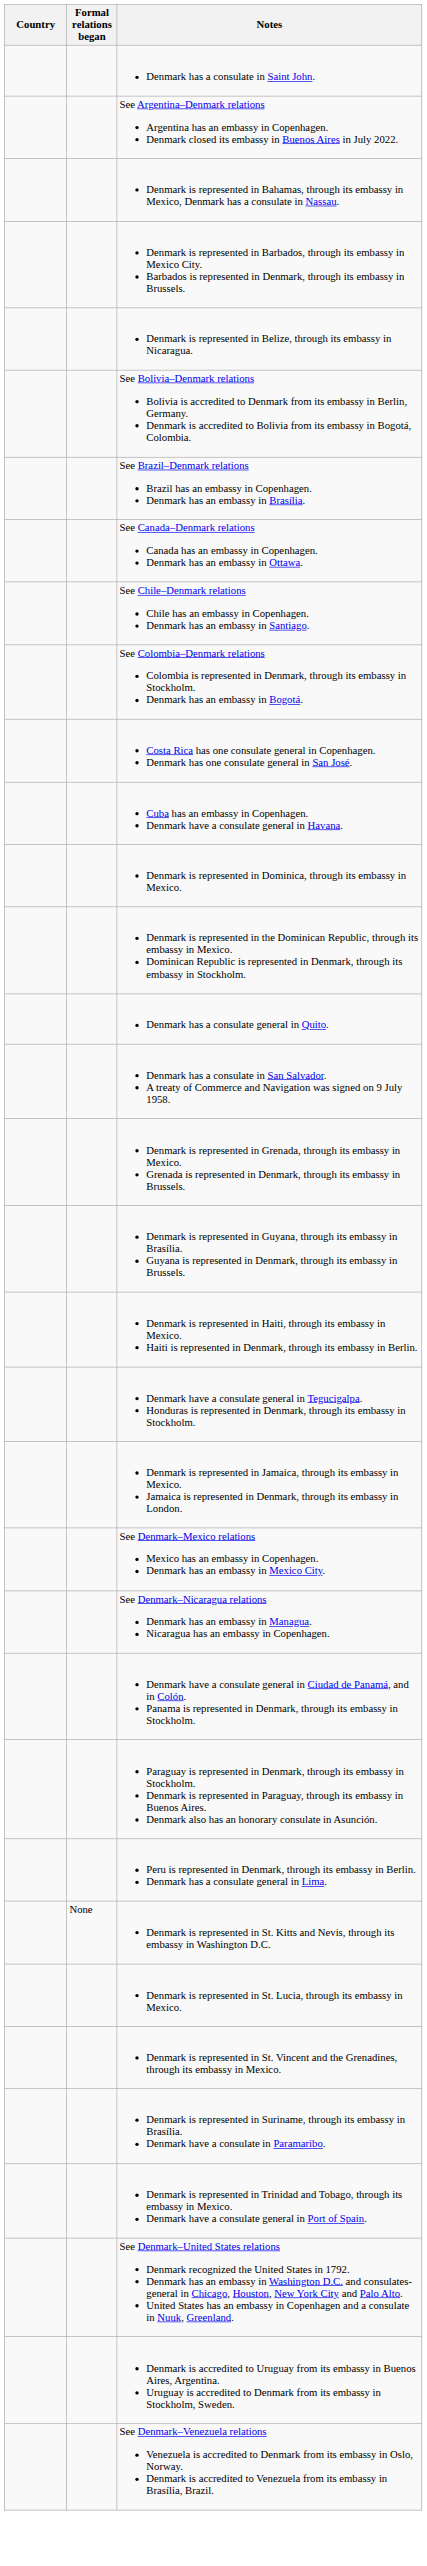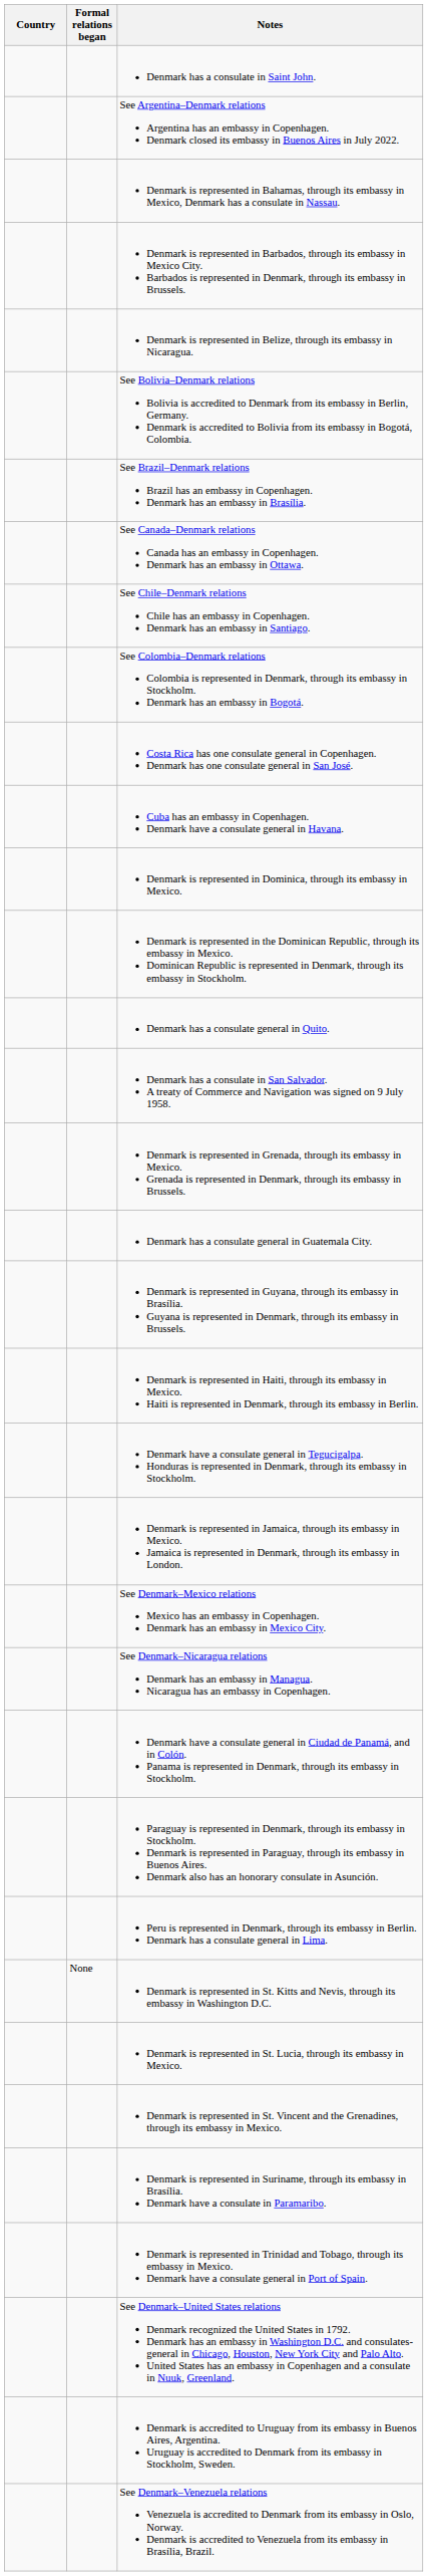 <table class="wikitable sortable" border="1" style="width:100%; margin:auto;">
 <tr>
 <th width="15%">Country</th>
 <th width="12%">Formal relations began</th>
 <th>Notes</th>
 </tr>
 <tr - valign="top">
 <td></td>
 <td></td>
 <td><br><ul><li>Denmark has a consulate in <a href='#'>Saint John</a>.</li></ul></td>
 </tr>
 <tr - valign="top">
 <td></td>
 <td></td>
 <td>See <a href='#'>Argentina–Denmark relations</a><br><ul><li>Argentina has an embassy in Copenhagen.</li><li>Denmark closed its embassy in <a href='#'>Buenos Aires</a> in July 2022.</li></ul></td>
 </tr>
 <tr - valign="top">
 <td></td>
 <td></td>
 <td><br><ul><li>Denmark is represented in Bahamas, through its embassy in Mexico, Denmark has a consulate in <a href='#'>Nassau</a>.</li></ul></td>
 </tr>
 <tr - valign="top">
 <td></td>
 <td></td>
 <td><br><ul><li>Denmark is represented in Barbados, through its embassy in Mexico City.</li><li>Barbados is represented in Denmark, through its embassy in Brussels.</li></ul></td>
 </tr>
 <tr - valign="top">
 <td></td>
 <td></td>
 <td><br><ul><li>Denmark is represented in Belize, through its embassy in Nicaragua.</li></ul></td>
 </tr>
 <tr - valign="top">
 <td></td>
 <td></td>
 <td>See <a href='#'>Bolivia–Denmark relations</a><br><ul><li>Bolivia is accredited to Denmark from its embassy in Berlin, Germany.</li><li>Denmark is accredited to Bolivia from its embassy in Bogotá, Colombia.</li></ul></td>
 </tr>
 <tr - valign="top">
 <td></td>
 <td></td>
 <td>See <a href='#'>Brazil–Denmark relations</a><br><ul><li>Brazil has an embassy in Copenhagen.</li><li>Denmark has an embassy in <a href='#'>Brasília</a>.</li></ul></td>
 </tr>
 <tr - valign="top">
 <td></td>
 <td></td>
 <td>See <a href='#'>Canada–Denmark relations</a><br><ul><li>Canada has an embassy in Copenhagen.</li><li>Denmark has an embassy in <a href='#'>Ottawa</a>.</li></ul></td>
 </tr>
 <tr - valign="top">
 <td></td>
 <td></td>
 <td>See <a href='#'>Chile–Denmark relations</a><br><ul><li>Chile has an embassy in Copenhagen.</li><li>Denmark has an embassy in <a href='#'>Santiago</a>.</li></ul></td>
 </tr>
 <tr - valign="top">
 <td></td>
 <td></td>
 <td>See <a href='#'>Colombia–Denmark relations</a><br><ul><li>Colombia is represented in Denmark, through its embassy in Stockholm.</li><li>Denmark has an embassy in <a href='#'>Bogotá</a>.</li></ul></td>
 </tr>
 <tr - valign="top">
 <td></td>
 <td></td>
 <td><br><ul><li><a href='#'>Costa Rica</a> has one consulate general in Copenhagen.</li><li>Denmark has one consulate general in <a href='#'>San José</a>.</li></ul></td>
 </tr>
 <tr - valign="top">
 <td></td>
 <td></td>
 <td><br><ul><li><a href='#'>Cuba</a> has an embassy in Copenhagen.</li><li>Denmark have a consulate general in <a href='#'>Havana</a>.</li></ul></td>
 </tr>
 <tr - valign="top">
 <td></td>
 <td></td>
 <td><br><ul><li>Denmark is represented in Dominica, through its embassy in Mexico.</li></ul></td>
 </tr>
 <tr - valign="top">
 <td></td>
 <td></td>
 <td><br><ul><li>Denmark is represented in the Dominican Republic, through its embassy in Mexico.</li><li>Dominican Republic is represented in Denmark, through its embassy in Stockholm.</li></ul></td>
 </tr>
 <tr - valign="top">
 <td></td>
 <td></td>
 <td><br><ul><li>Denmark has a consulate general in <a href='#'>Quito</a>.</li></ul></td>
 </tr>
 <tr - valign="top">
 <td></td>
 <td></td>
 <td><br><ul><li>Denmark has a consulate in <a href='#'>San Salvador</a>.</li><li>A treaty of Commerce and Navigation was signed on 9 July 1958.</li></ul></td>
 </tr>
 <tr - valign="top">
 <td></td>
 <td></td>
 <td><br><ul><li>Denmark is represented in Grenada, through its embassy in Mexico.</li><li>Grenada is represented in Denmark, through its embassy in Brussels.</li></ul></td>
 </tr>
 <tr - valign="top">
 <td></td>
 <td></td>
+<td><br><ul><li>Denmark has a consulate general in Guatemala City.</li></ul></td>
+</tr>
+<tr - valign="top">
+<td></td>
+<td></td>
 <td><br><ul><li>Denmark is represented in Guyana, through its embassy in Brasília.</li><li>Guyana is represented in Denmark, through its embassy in Brussels.</li></ul></td>
 </tr>
 <tr - valign="top">
 <td></td>
 <td></td>
 <td><br><ul><li>Denmark is represented in Haiti, through its embassy in Mexico.</li><li>Haiti is represented in Denmark, through its embassy in Berlin.</li></ul></td>
 </tr>
 <tr - valign="top">
 <td></td>
 <td></td>
 <td><br><ul><li>Denmark have a consulate general in <a href='#'>Tegucigalpa</a>.</li><li>Honduras is represented in Denmark, through its embassy in Stockholm.</li></ul></td>
 </tr>
 <tr - valign="top">
 <td></td>
 <td></td>
 <td><br><ul><li>Denmark is represented in Jamaica, through its embassy in Mexico.</li><li>Jamaica is represented in Denmark, through its embassy in London.</li></ul></td>
 </tr>
 <tr - valign="top">
 <td></td>
 <td></td>
 <td>See <a href='#'>Denmark–Mexico relations</a><br><ul><li>Mexico has an embassy in Copenhagen.</li><li>Denmark has an embassy in <a href='#'>Mexico City</a>.</li></ul></td>
 </tr>
 <tr - valign="top">
 <td></td>
 <td></td>
 <td>See <a href='#'>Denmark–Nicaragua relations</a><br><ul><li>Denmark has an embassy in <a href='#'>Managua</a>.</li><li>Nicaragua has an embassy in Copenhagen.</li></ul></td>
 </tr>
 <tr - valign="top">
 <td></td>
 <td></td>
 <td><br><ul><li>Denmark have a consulate general in <a href='#'>Ciudad de Panamá</a>, and in <a href='#'>Colón</a>.</li><li>Panama is represented in Denmark, through its embassy in Stockholm.</li></ul></td>
 </tr>
 <tr - valign="top">
 <td></td>
 <td></td>
 <td><br><ul><li>Paraguay is represented in Denmark, through its embassy in Stockholm.</li><li>Denmark is represented in Paraguay, through its embassy in Buenos Aires.</li><li>Denmark also has an honorary consulate in Asunción.</li></ul></td>
 </tr>
 <tr - valign="top">
 <td></td>
 <td></td>
 <td><br><ul><li>Peru is represented in Denmark, through its embassy in Berlin.</li><li>Denmark has a consulate general in <a href='#'>Lima</a>.</li></ul></td>
 </tr>
 <tr - valign="top">
 <td></td>
 <td>None</td>
 <td><br><ul><li>Denmark is represented in St. Kitts and Nevis, through its embassy in Washington D.C.</li></ul></td>
 </tr>
 <tr - valign="top">
 <td></td>
 <td></td>
 <td><br><ul><li>Denmark is represented in St. Lucia, through its embassy in Mexico.</li></ul></td>
 </tr>
 <tr - valign="top">
 <td></td>
 <td></td>
 <td><br><ul><li>Denmark is represented in St. Vincent and the Grenadines, through its embassy in Mexico.</li></ul></td>
 </tr>
 <tr - valign="top">
 <td></td>
 <td></td>
 <td><br><ul><li>Denmark is represented in Suriname, through its embassy in Brasília.</li><li>Denmark have a consulate in <a href='#'>Paramaribo</a>.</li></ul></td>
 </tr>
 <tr - valign="top">
 <td></td>
 <td></td>
 <td><br><ul><li>Denmark is represented in Trinidad and Tobago, through its embassy in Mexico.</li><li>Denmark have a consulate general in <a href='#'>Port of Spain</a>.</li></ul></td>
 </tr>
 <tr - valign="top">
 <td></td>
 <td></td>
 <td>See <a href='#'>Denmark–United States relations</a><br><ul><li>Denmark recognized the United States in 1792.</li><li>Denmark has an embassy in <a href='#'>Washington D.C.</a> and consulates-general in <a href='#'>Chicago</a>, <a href='#'>Houston</a>, <a href='#'>New York City</a> and <a href='#'>Palo Alto</a>.</li><li>United States has an embassy in Copenhagen and a consulate in <a href='#'>Nuuk</a>, <a href='#'>Greenland</a>.</li></ul></td>
 </tr>
 <tr - valign="top">
 <td></td>
 <td></td>
 <td><br><ul><li>Denmark is accredited to Uruguay from its embassy in Buenos Aires, Argentina.</li><li>Uruguay is accredited to Denmark from its embassy in Stockholm, Sweden.</li></ul></td>
 </tr>
 <tr - valign="top">
 <td></td>
 <td></td>
 <td>See <a href='#'>Denmark–Venezuela relations</a><br><ul><li>Venezuela is accredited to Denmark from its embassy in Oslo, Norway.</li><li>Denmark is accredited to Venezuela from its embassy in Brasília, Brazil.</li></ul></td>
 </tr>
 </table>
